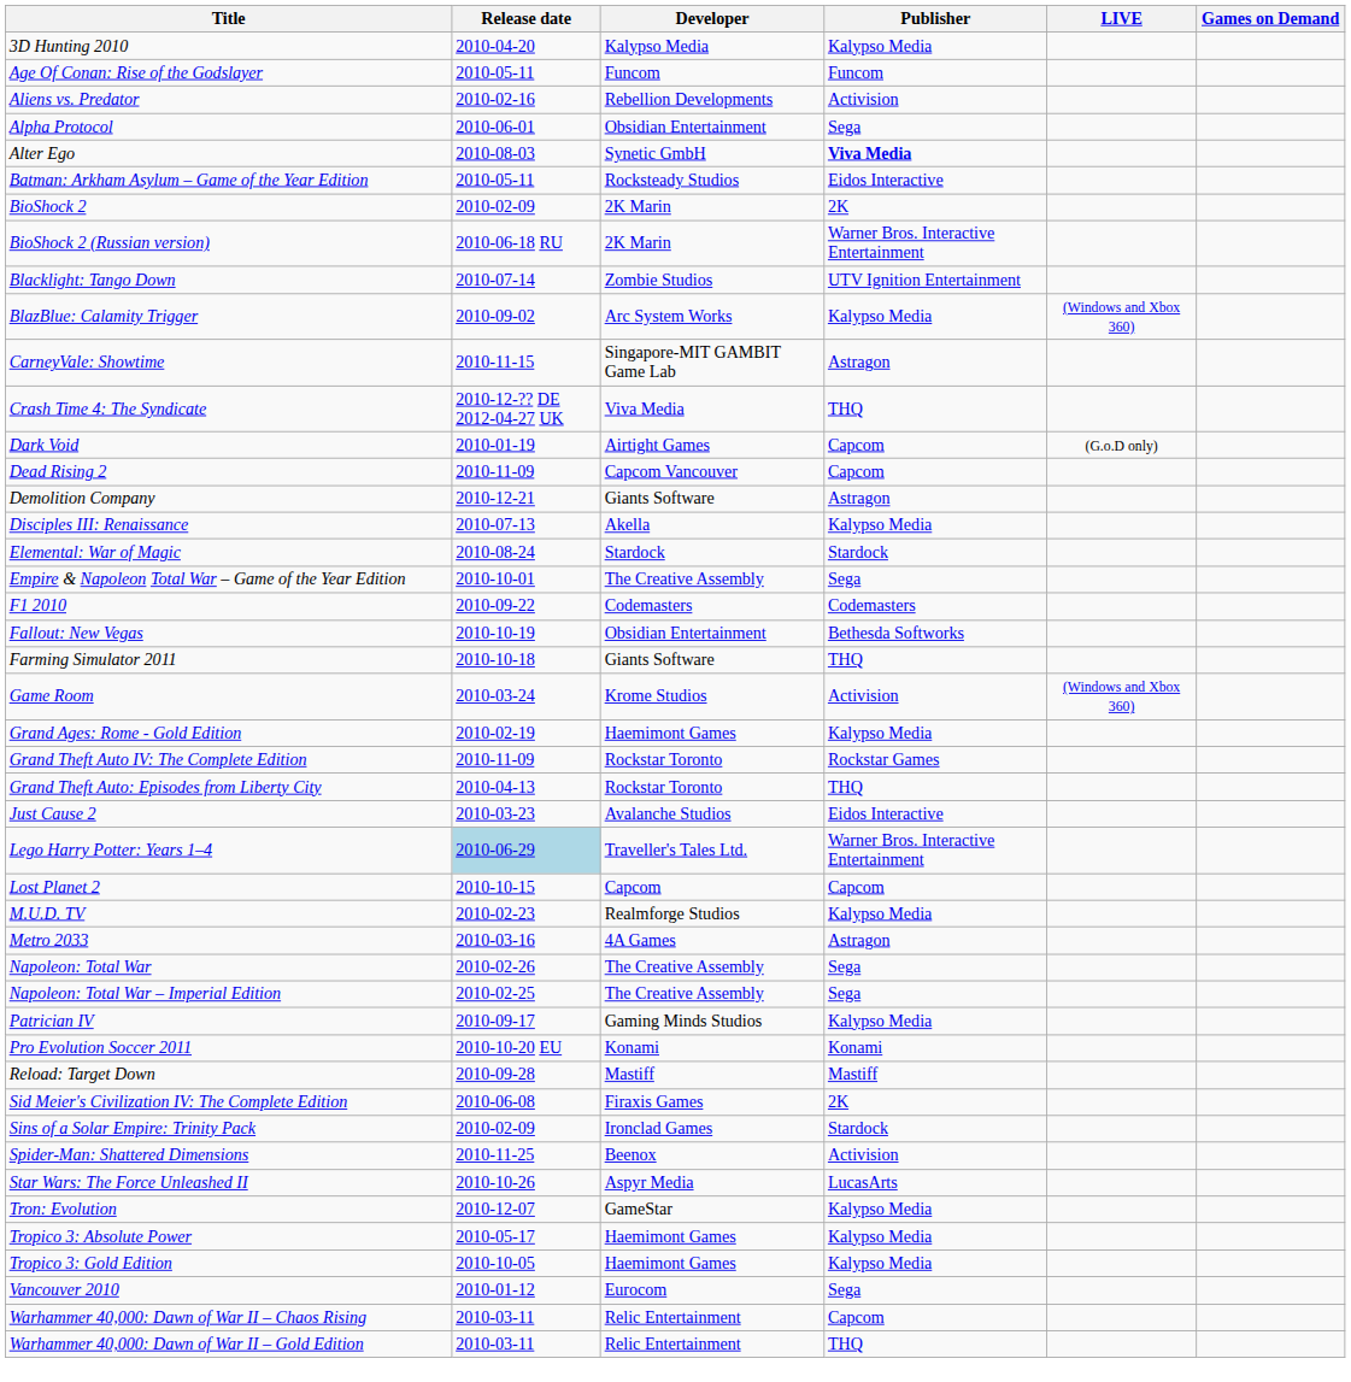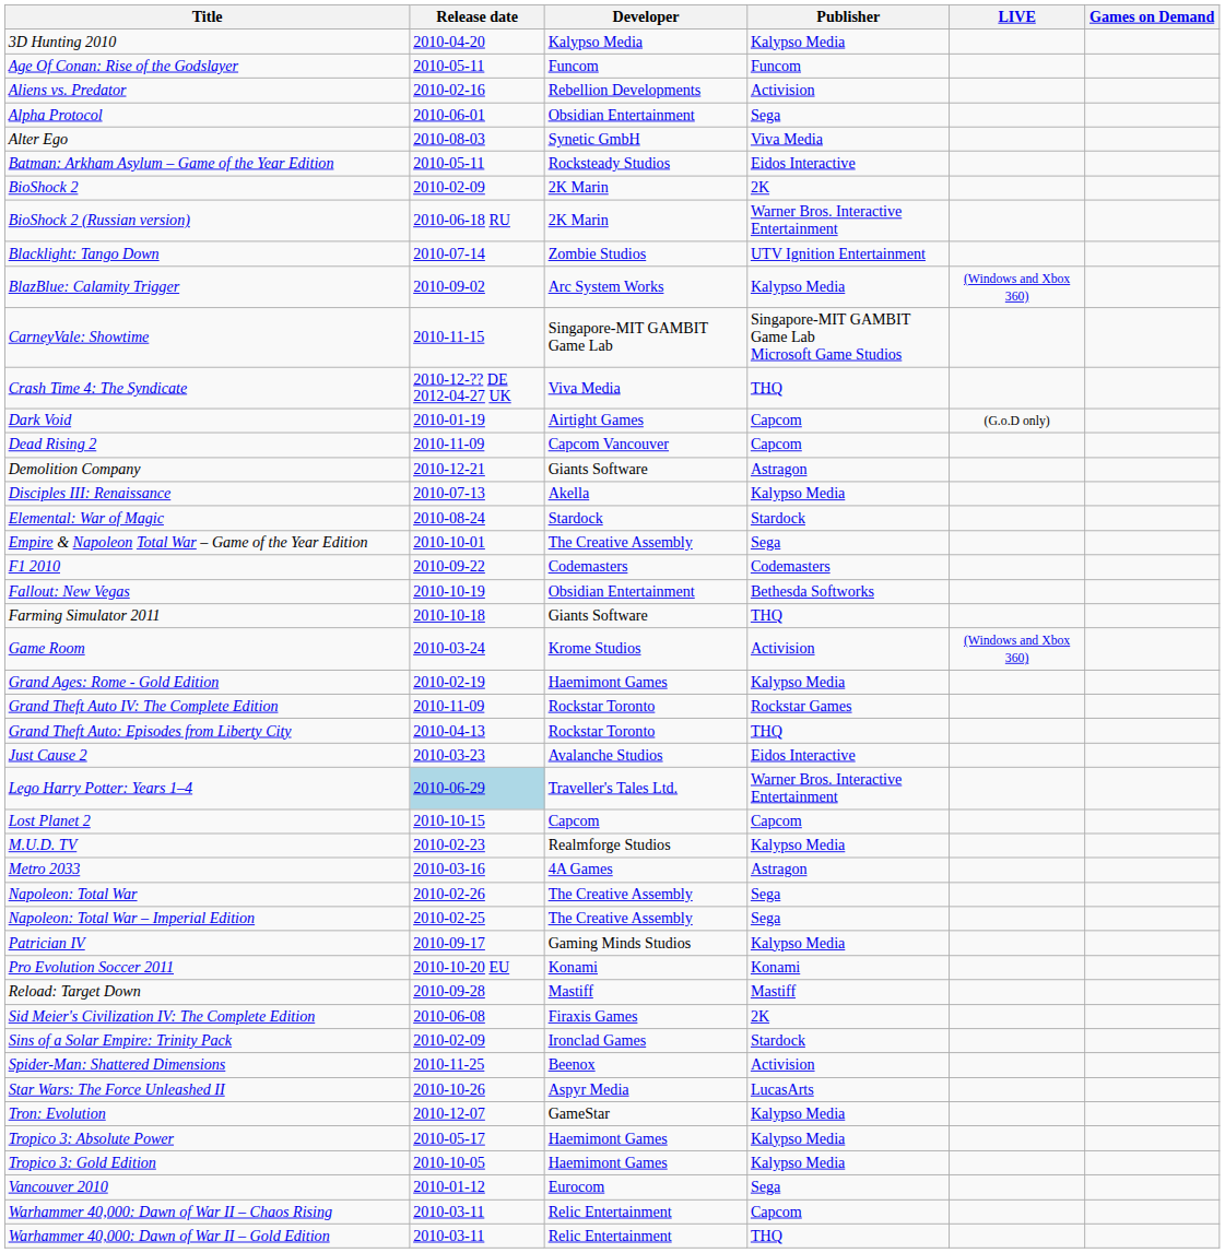 <table class="wikitable sortable" style="width:100%;">
 <tr>
 <th width=30%>Title</th>
 <th width=10%>Release date</th>
 <th width=15%>Developer</th>
 <th width=15%>Publisher</th>
 <th width=10%><a href='#'>LIVE</a></th>
 <th width=10%><a href='#'>Games on Demand</a></th>
 </tr>
 <tr>
 <td><em>3D Hunting 2010</em></td>
 <td><a href='#'>2010-04-20</a></td>
 <td><a href='#'>Kalypso Media</a></td>
 <td><a href='#'>Kalypso Media</a></td>
 <td style="text-align:center;"></td>
 <td style="text-align:center;"></td>
 </tr>
 <tr>
 <td><em><a href='#'>Age Of Conan: Rise of the Godslayer</a></em></td>
 <td><a href='#'>2010-05-11</a></td>
 <td><a href='#'>Funcom</a></td>
 <td><a href='#'>Funcom</a></td>
 <td style="text-align:center;"></td>
 <td style="text-align:center;"></td>
 </tr>
 <tr>
 <td><em><a href='#'>Aliens vs. Predator</a></em></td>
 <td><a href='#'>2010-02-16</a></td>
 <td><a href='#'>Rebellion Developments</a></td>
 <td><a href='#'>Activision</a></td>
 <td style="text-align:center;"></td>
 <td style="text-align:center;"></td>
 </tr>
 <tr>
 <td><em><a href='#'>Alpha Protocol</a></em></td>
 <td><a href='#'>2010-06-01</a></td>
 <td><a href='#'>Obsidian Entertainment</a></td>
 <td><a href='#'>Sega</a></td>
 <td style="text-align:center;"></td>
 <td style="text-align:center;"></td>
 </tr>
 <tr>
 <td><em>Alter Ego</em></td>
 <td><a href='#'>2010-08-03</a></td>
 <td><a href='#'>Synetic GmbH</a></td>
-<td><strong><a href='#'>Viva Media</a></strong></td>
+<td><a href='#'>Viva Media</a></td>
 <td style="text-align:center;"></td>
 <td style="text-align:center;"></td>
 </tr>
 <tr>
 <td><em><a href='#'>Batman: Arkham Asylum – Game of the Year Edition</a></em></td>
 <td><a href='#'>2010-05-11</a></td>
 <td><a href='#'>Rocksteady Studios</a></td>
 <td><a href='#'>Eidos Interactive</a></td>
 <td style="text-align:center;"></td>
 <td style="text-align:center;"></td>
 </tr>
 <tr>
 <td><em><a href='#'>BioShock 2</a></em></td>
 <td><a href='#'>2010-02-09</a></td>
 <td><a href='#'>2K Marin</a></td>
 <td><a href='#'>2K</a></td>
 <td style="text-align:center;"></td>
 <td style="text-align:center;"></td>
 </tr>
 <tr>
 <td><em><a href='#'>BioShock 2 (Russian version)</a></em></td>
 <td><a href='#'>2010-06-18</a> <a href='#'>RU</a></td>
 <td><a href='#'>2K Marin</a></td>
 <td><a href='#'>Warner Bros. Interactive Entertainment</a></td>
 <td style="text-align:center;"></td>
 <td style="text-align:center;"></td>
 </tr>
 <tr>
 <td><em><a href='#'>Blacklight: Tango Down</a></em></td>
 <td><a href='#'>2010-07-14</a></td>
 <td><a href='#'>Zombie Studios</a></td>
 <td><a href='#'>UTV Ignition Entertainment</a></td>
 <td style="text-align:center;"></td>
 <td style="text-align:center;"></td>
 </tr>
 <tr>
 <td><em><a href='#'>BlazBlue: Calamity Trigger</a></em></td>
 <td><a href='#'>2010-09-02</a></td>
 <td><a href='#'>Arc System Works</a></td>
 <td><a href='#'>Kalypso Media</a></td>
 <td style="text-align:center;"> <small><a href='#'>(Windows and Xbox 360)</a></small></td>
 <td style="text-align:center;"></td>
 </tr>
 <tr>
 <td><em><a href='#'>CarneyVale: Showtime</a></em></td>
 <td><a href='#'>2010-11-15</a></td>
 <td>Singapore-MIT GAMBIT Game Lab</td>
-<td><a href='#'>Astragon</a></td>
+<td>Singapore-MIT GAMBIT Game Lab<br><a href='#'>Microsoft Game Studios</a></td>
 <td style="text-align:center;"></td>
 <td style="text-align:center;"></td>
 </tr>
 <tr>
 <td><em><a href='#'>Crash Time 4: The Syndicate</a></em></td>
 <td><a href='#'>2010-12-??</a> <a href='#'>DE</a><br><a href='#'>2012-04-27</a> <a href='#'>UK</a></td>
 <td><a href='#'>Viva Media</a></td>
 <td><a href='#'>THQ</a></td>
 <td style="text-align:center;"></td>
 <td style="text-align:center;"></td>
 </tr>
 <tr>
 <td><em><a href='#'>Dark Void</a></em></td>
 <td><a href='#'>2010-01-19</a></td>
 <td><a href='#'>Airtight Games</a></td>
 <td><a href='#'>Capcom</a></td>
 <td style="text-align:center;"> <small>(G.o.D only)</small></td>
 <td style="text-align:center;"></td>
 </tr>
 <tr>
 <td><em><a href='#'>Dead Rising 2</a></em></td>
 <td><a href='#'>2010-11-09</a></td>
 <td><a href='#'>Capcom Vancouver</a></td>
 <td><a href='#'>Capcom</a></td>
 <td style="text-align:center;"></td>
 <td style="text-align:center;"></td>
 </tr>
 <tr>
 <td><em>Demolition Company</em></td>
 <td><a href='#'>2010-12-21</a></td>
 <td>Giants Software</td>
 <td><a href='#'>Astragon</a></td>
 <td style="text-align:center;"></td>
 <td style="text-align:center;"></td>
 </tr>
 <tr>
 <td><em><a href='#'>Disciples III: Renaissance</a></em></td>
 <td><a href='#'>2010-07-13</a></td>
 <td><a href='#'>Akella</a></td>
 <td><a href='#'>Kalypso Media</a></td>
 <td style="text-align:center;"></td>
 <td style="text-align:center;"></td>
 </tr>
 <tr>
 <td><em><a href='#'>Elemental: War of Magic</a></em></td>
 <td><a href='#'>2010-08-24</a></td>
 <td><a href='#'>Stardock</a></td>
 <td><a href='#'>Stardock</a></td>
 <td style="text-align:center;"></td>
 <td style="text-align:center;"></td>
 </tr>
 <tr>
 <td><em><a href='#'>Empire</a> & <a href='#'>Napoleon</a> <a href='#'>Total War</a> – Game of the Year Edition</em></td>
 <td><a href='#'>2010-10-01</a></td>
 <td><a href='#'>The Creative Assembly</a></td>
 <td><a href='#'>Sega</a></td>
 <td style="text-align:center;"></td>
 <td style="text-align:center;"></td>
 </tr>
 <tr>
 <td><em><a href='#'>F1 2010</a></em></td>
 <td><a href='#'>2010-09-22</a></td>
 <td><a href='#'>Codemasters</a></td>
 <td><a href='#'>Codemasters</a></td>
 <td style="text-align:center;"></td>
 <td style="text-align:center;"></td>
 </tr>
 <tr>
 <td><em><a href='#'>Fallout: New Vegas</a></em></td>
 <td><a href='#'>2010-10-19</a></td>
 <td><a href='#'>Obsidian Entertainment</a></td>
 <td><a href='#'>Bethesda Softworks</a></td>
 <td style="text-align:center;"></td>
 <td style="text-align:center;"></td>
 </tr>
 <tr>
 <td><em>Farming Simulator 2011</em></td>
 <td><a href='#'>2010-10-18</a></td>
 <td>Giants Software</td>
 <td><a href='#'>THQ</a></td>
 <td style="text-align:center;"></td>
 <td style="text-align:center;"></td>
 </tr>
 <tr>
 <td><em><a href='#'>Game Room</a></em></td>
 <td><a href='#'>2010-03-24</a></td>
 <td><a href='#'>Krome Studios</a></td>
 <td><a href='#'>Activision</a></td>
 <td style="text-align:center;"> <small><a href='#'>(Windows and Xbox 360)</a></small></td>
 <td style="text-align:center;"></td>
 </tr>
 <tr>
 <td><em><a href='#'>Grand Ages: Rome - Gold Edition</a></em></td>
 <td><a href='#'>2010-02-19</a></td>
 <td><a href='#'>Haemimont Games</a></td>
 <td><a href='#'>Kalypso Media</a></td>
 <td style="text-align:center;"></td>
 <td style="text-align:center;"></td>
 </tr>
 <tr>
 <td><em><a href='#'>Grand Theft Auto IV: The Complete Edition</a></em></td>
 <td><a href='#'>2010-11-09</a></td>
 <td><a href='#'>Rockstar Toronto</a></td>
 <td><a href='#'>Rockstar Games</a></td>
 <td style="text-align:center;"></td>
 <td style="text-align:center;"></td>
 </tr>
 <tr>
 <td><em><a href='#'>Grand Theft Auto: Episodes from Liberty City</a></em></td>
 <td><a href='#'>2010-04-13</a></td>
 <td><a href='#'>Rockstar Toronto</a></td>
 <td><a href='#'>THQ</a></td>
 <td style="text-align:center;"></td>
 <td style="text-align:center;"></td>
 </tr>
 <tr>
 <td><em><a href='#'>Just Cause 2</a></em></td>
 <td><a href='#'>2010-03-23</a></td>
 <td><a href='#'>Avalanche Studios</a></td>
 <td><a href='#'>Eidos Interactive</a></td>
 <td style="text-align:center;"></td>
 <td style="text-align:center;"></td>
 </tr>
 <tr>
 <td><em><a href='#'>Lego Harry Potter: Years 1–4</a></em></td>
 <td style="background: lightblue;"><a href='#'>2010-06-29</a></td>
 <td><a href='#'>Traveller's Tales Ltd.</a></td>
 <td><a href='#'>Warner Bros. Interactive Entertainment</a></td>
 <td style="text-align:center;"></td>
 <td style="text-align:center;"></td>
 </tr>
 <tr>
 <td><em><a href='#'>Lost Planet 2</a></em></td>
 <td><a href='#'>2010-10-15</a></td>
 <td><a href='#'>Capcom</a></td>
 <td><a href='#'>Capcom</a></td>
 <td style="text-align:center;"></td>
 <td style="text-align:center;"></td>
 </tr>
 <tr>
 <td><em><a href='#'>M.U.D. TV</a></em></td>
 <td><a href='#'>2010-02-23</a></td>
 <td>Realmforge Studios</td>
 <td><a href='#'>Kalypso Media</a></td>
 <td style="text-align:center;"></td>
 <td style="text-align:center;"></td>
 </tr>
 <tr>
 <td><em><a href='#'>Metro 2033</a></em></td>
 <td><a href='#'>2010-03-16</a></td>
 <td><a href='#'>4A Games</a></td>
 <td><a href='#'>Astragon</a></td>
 <td style="text-align:center;"></td>
 <td style="text-align:center;"></td>
 </tr>
 <tr>
 <td><em><a href='#'>Napoleon: Total War</a></em></td>
 <td><a href='#'>2010-02-26</a></td>
 <td><a href='#'>The Creative Assembly</a></td>
 <td><a href='#'>Sega</a></td>
 <td style="text-align:center;"></td>
 <td style="text-align:center;"></td>
 </tr>
 <tr>
 <td><em><a href='#'>Napoleon: Total War – Imperial Edition</a></em></td>
 <td><a href='#'>2010-02-25</a></td>
 <td><a href='#'>The Creative Assembly</a></td>
 <td><a href='#'>Sega</a></td>
 <td style="text-align:center;"></td>
 <td style="text-align:center;"></td>
 </tr>
 <tr>
 <td><em><a href='#'>Patrician IV</a></em></td>
 <td><a href='#'>2010-09-17</a></td>
 <td>Gaming Minds Studios</td>
 <td><a href='#'>Kalypso Media</a></td>
 <td style="text-align:center;"></td>
 <td style="text-align:center;"></td>
 </tr>
 <tr>
 <td><em><a href='#'>Pro Evolution Soccer 2011</a></em></td>
 <td><a href='#'>2010-10-20</a> <a href='#'>EU</a></td>
 <td><a href='#'>Konami</a></td>
 <td><a href='#'>Konami</a></td>
 <td style="text-align:center;"></td>
 <td style="text-align:center;"></td>
 </tr>
 <tr>
 <td><em>Reload: Target Down</em></td>
 <td><a href='#'>2010-09-28</a></td>
 <td><a href='#'>Mastiff</a></td>
 <td><a href='#'>Mastiff</a></td>
 <td style="text-align:center;"></td>
 <td style="text-align:center;"></td>
 </tr>
 <tr>
 <td><em><a href='#'>Sid Meier's Civilization IV: The Complete Edition</a></em></td>
 <td><a href='#'>2010-06-08</a></td>
 <td><a href='#'>Firaxis Games</a></td>
 <td><a href='#'>2K</a></td>
 <td style="text-align:center;"></td>
 <td style="text-align:center;"></td>
 </tr>
 <tr>
 <td><em><a href='#'>Sins of a Solar Empire: Trinity Pack</a></em></td>
 <td><a href='#'>2010-02-09</a></td>
 <td><a href='#'>Ironclad Games</a></td>
 <td><a href='#'>Stardock</a></td>
 <td style="text-align:center;"></td>
 <td style="text-align:center;"></td>
 </tr>
 <tr>
 <td><em><a href='#'>Spider-Man: Shattered Dimensions</a></em></td>
 <td><a href='#'>2010-11-25</a></td>
 <td><a href='#'>Beenox</a></td>
 <td><a href='#'>Activision</a></td>
 <td style="text-align:center;"></td>
 <td style="text-align:center;"></td>
 </tr>
 <tr>
 <td><em><a href='#'>Star Wars: The Force Unleashed II</a></em></td>
 <td><a href='#'>2010-10-26</a></td>
 <td><a href='#'>Aspyr Media</a></td>
 <td><a href='#'>LucasArts</a></td>
 <td style="text-align:center;"></td>
 <td style="text-align:center;"></td>
 </tr>
 <tr>
 <td><em><a href='#'>Tron: Evolution</a></em></td>
 <td><a href='#'>2010-12-07</a></td>
 <td>GameStar</td>
 <td><a href='#'>Kalypso Media</a></td>
 <td style="text-align:center;"></td>
 <td style="text-align:center;"></td>
 </tr>
 <tr>
 <td><em><a href='#'>Tropico 3: Absolute Power</a></em></td>
 <td><a href='#'>2010-05-17</a></td>
 <td><a href='#'>Haemimont Games</a></td>
 <td><a href='#'>Kalypso Media</a></td>
 <td style="text-align:center;"></td>
 <td style="text-align:center;"></td>
 </tr>
 <tr>
 <td><em><a href='#'>Tropico 3: Gold Edition</a></em></td>
 <td><a href='#'>2010-10-05</a></td>
 <td><a href='#'>Haemimont Games</a></td>
 <td><a href='#'>Kalypso Media</a></td>
 <td style="text-align:center;"></td>
 <td style="text-align:center;"></td>
 </tr>
 <tr>
 <td><em><a href='#'>Vancouver 2010</a></em></td>
 <td><a href='#'>2010-01-12</a></td>
 <td><a href='#'>Eurocom</a></td>
 <td><a href='#'>Sega</a></td>
 <td style="text-align:center;"></td>
 <td style="text-align:center;"></td>
 </tr>
 <tr>
 <td><em><a href='#'>Warhammer 40,000: Dawn of War II – Chaos Rising</a></em></td>
 <td><a href='#'>2010-03-11</a></td>
 <td><a href='#'>Relic Entertainment</a></td>
 <td><a href='#'>Capcom</a></td>
 <td style="text-align:center;"></td>
 <td style="text-align:center;"></td>
 </tr>
 <tr>
 <td><em><a href='#'>Warhammer 40,000: Dawn of War II – Gold Edition</a></em></td>
 <td><a href='#'>2010-03-11</a></td>
 <td><a href='#'>Relic Entertainment</a></td>
 <td><a href='#'>THQ</a></td>
 <td style="text-align:center;"></td>
 <td style="text-align:center;"></td>
 </tr>
 </table>
